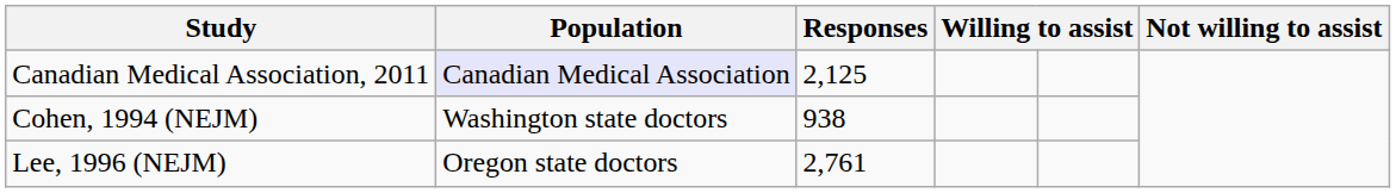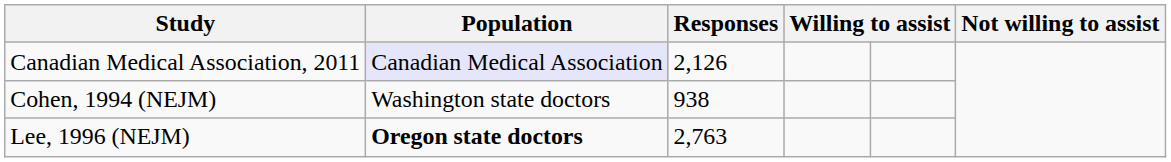 <table class="wikitable">
 <tr>
 <th>Study</th>
 <th>Population</th>
 <th>Responses</th>
 <th colspan="2">Willing to assist</th>
 <th colspan="2">Not willing to assist</th>
 </tr>
 <tr>
 <td>Canadian Medical Association, 2011</td>
 <td style="background: lavender;">Canadian Medical Association</td>
-<td>2,125</td>
+<td>2,126</td>
 <td></td>
 <td></td>
 </tr>
 <tr>
 <td>Cohen, 1994 (NEJM)</td>
 <td>Washington state doctors</td>
 <td>938</td>
 <td></td>
 <td></td>
 </tr>
 <tr>
 <td>Lee, 1996 (NEJM)</td>
-<td>Oregon state doctors</td>
-<td>2,761</td>
+<td><strong>Oregon state doctors</strong></td>
+<td>2,763</td>
 <td></td>
 <td></td>
 </tr>
 </table>
